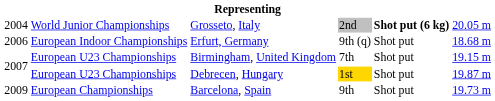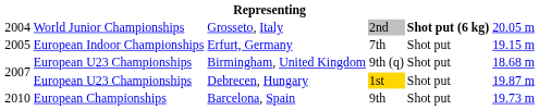 <table>
 <tr>
 <th colspan="6">Representing </th>
 </tr>
 <tr>
 <td>2004</td>
 <td><a href='#'>World Junior Championships</a></td>
 <td><a href='#'>Grosseto</a>, <a href='#'>Italy</a></td>
 <td bgcolor="silver">2nd</td>
 <td><strong>Shot put (6 kg)</strong></td>
 <td><a href='#'>20.05 m</a></td>
 </tr>
 <tr>
-<td>2006</td>
+<td>2005</td>
 <td><a href='#'>European Indoor Championships</a></td>
 <td><a href='#'>Erfurt, Germany</a></td>
-<td>9th (q)</td>
+<td>7th</td>
 <td>Shot put</td>
-<td><a href='#'>18.68 m</a></td>
+<td><a href='#'>19.15 m</a></td>
 </tr>
 <tr>
 <td rowspan=2>2007</td>
 <td><a href='#'>European U23 Championships</a></td>
 <td><a href='#'>Birmingham</a>, <a href='#'>United Kingdom</a></td>
-<td>7th</td>
+<td>9th (q)</td>
 <td>Shot put</td>
-<td><a href='#'>19.15 m</a></td>
+<td><a href='#'>18.68 m</a></td>
 </tr>
 <tr>
 <td><a href='#'>European U23 Championships</a></td>
 <td><a href='#'>Debrecen</a>, <a href='#'>Hungary</a></td>
 <td bgcolor="gold">1st</td>
 <td>Shot put</td>
 <td><a href='#'>19.87 m</a></td>
 </tr>
 <tr>
-<td>2009</td>
+<td>2010</td>
 <td><a href='#'>European Championships</a></td>
 <td><a href='#'>Barcelona</a>, <a href='#'>Spain</a></td>
 <td>9th</td>
 <td>Shot put</td>
 <td><a href='#'>19.73 m</a></td>
 </tr>
 </table>
